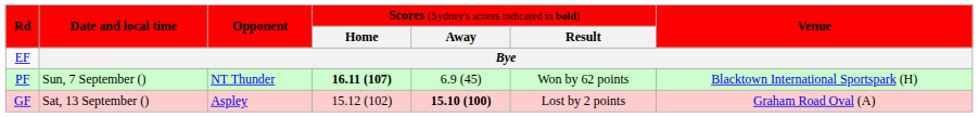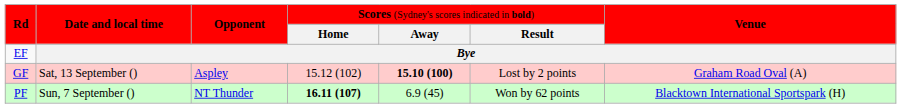 <table class="wikitable" style="font-size:90%; text-align:center; width: 85%; margin-left: auto; margin-right: auto;">
 <tr style="background:#FF0000;">
 <td rowspan=2><span><strong>Rd</strong></span></td>
 <td rowspan=2><span><strong>Date and local time</strong></span></td>
 <td rowspan=2><span><strong>Opponent</strong></span></td>
 <td colspan=3><span><strong>Scores</strong> <small>(Sydney's scores indicated in <strong>bold</strong>)</small></span></td>
 <td rowspan=2><span><strong>Venue</strong></span></td>
 </tr>
 <tr>
 <th><span>Home</span></th>
 <th><span>Away</span></th>
 <th><span>Result</span></th>
 </tr>
 <tr>
 <td><a href='#'>EF</a></td>
 <th colspan=6><span><em>Bye</em></span></th>
 </tr>
+<tr style="background:#fcc;">
+<td><a href='#'>GF</a></td>
+<td align=left>Sat, 13 September ()</td>
+<td align=left><a href='#'>Aspley</a></td>
+<td>15.12 (102)</td>
+<td><strong>15.10 (100)</strong></td>
+<td>Lost by 2 points</td>
+<td><a href='#'>Graham Road Oval</a> (A)</td>
+</tr>
 <tr style="background:#cfc;">
 <td><a href='#'>PF</a></td>
 <td align=left>Sun, 7 September ()</td>
 <td align=left><a href='#'>NT Thunder</a></td>
 <td><strong>16.11 (107)</strong></td>
 <td>6.9 (45)</td>
 <td>Won by 62 points</td>
 <td><a href='#'>Blacktown International Sportspark</a> (H)</td>
 </tr>
-<tr style="background:#fcc;">
-<td><a href='#'>GF</a></td>
-<td align=left>Sat, 13 September ()</td>
-<td align=left><a href='#'>Aspley</a></td>
-<td>15.12 (102)</td>
-<td><strong>15.10 (100)</strong></td>
-<td>Lost by 2 points</td>
-<td><a href='#'>Graham Road Oval</a> (A)</td>
-</tr>
 </table>
